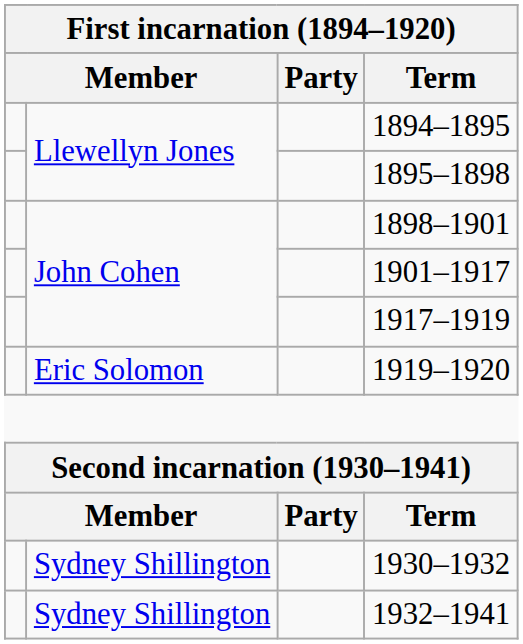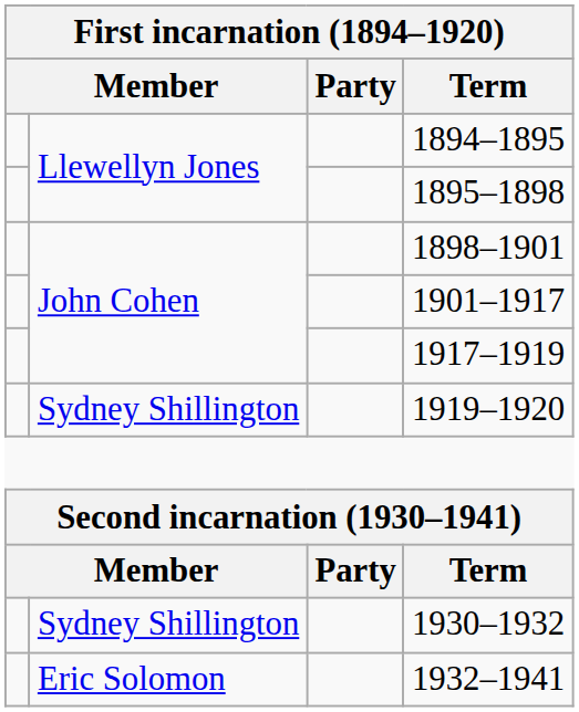 <table class="wikitable" style='border-style: none none none none;'>
 <tr>
 <th colspan="4">First incarnation (1894–1920)</th>
 </tr>
 <tr>
 <th colspan="2">Member</th>
 <th>Party</th>
 <th>Term</th>
 </tr>
 <tr style="background: #f9f9f9">
 <td> </td>
 <td rowspan="2"><a href='#'>Llewellyn Jones</a></td>
 <td></td>
 <td>1894–1895</td>
 </tr>
 <tr style="background: #f9f9f9">
 <td> </td>
 <td></td>
 <td>1895–1898</td>
 </tr>
 <tr style="background: #f9f9f9">
 <td> </td>
 <td rowspan="3"><a href='#'>John Cohen</a></td>
 <td></td>
 <td>1898–1901</td>
 </tr>
 <tr style="background: #f9f9f9">
 <td> </td>
 <td></td>
 <td>1901–1917</td>
 </tr>
 <tr style="background: #f9f9f9">
 <td> </td>
 <td></td>
 <td>1917–1919</td>
 </tr>
 <tr style="background: #f9f9f9">
 <td> </td>
-<td><a href='#'>Eric Solomon</a></td>
+<td><a href='#'>Sydney Shillington</a></td>
 <td></td>
 <td>1919–1920</td>
 </tr>
 <tr>
 <td colspan="4" style='border-style: none none none none;'> </td>
 </tr>
 <tr>
 <th colspan="4">Second incarnation (1930–1941)</th>
 </tr>
 <tr>
 <th colspan="2">Member</th>
 <th>Party</th>
 <th>Term</th>
 </tr>
 <tr style="background: #f9f9f9">
 <td> </td>
 <td><a href='#'>Sydney Shillington</a></td>
 <td></td>
 <td>1930–1932</td>
 </tr>
 <tr style="background: #f9f9f9">
 <td> </td>
-<td><a href='#'>Sydney Shillington</a></td>
+<td><a href='#'>Eric Solomon</a></td>
 <td></td>
 <td>1932–1941</td>
 </tr>
 </table>
